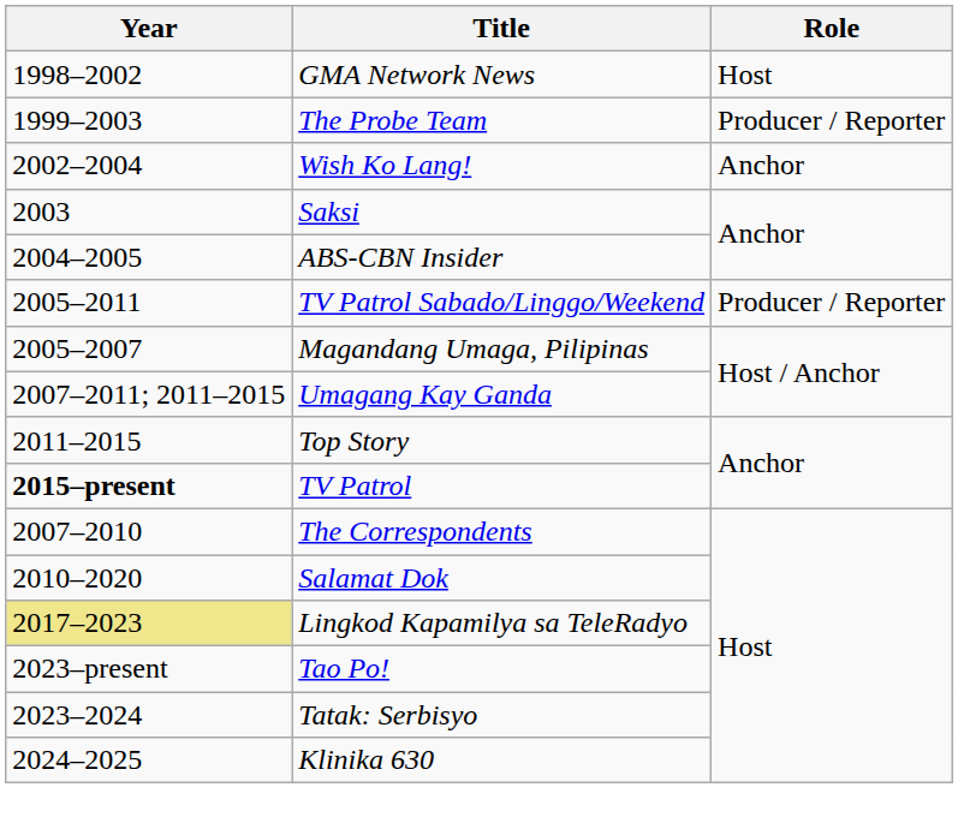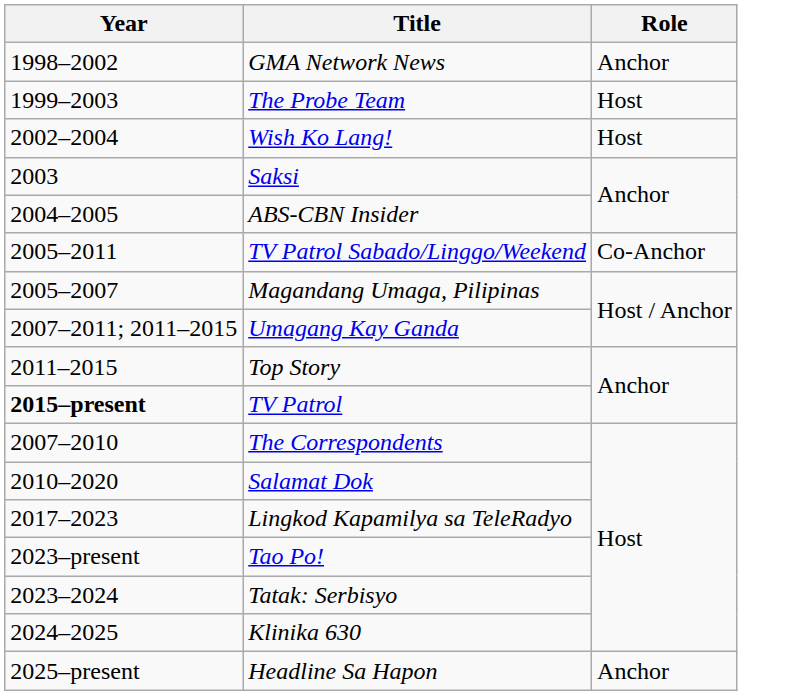 <table class="wikitable">
 <tr>
 <th>Year</th>
 <th>Title</th>
 <th>Role</th>
 </tr>
 <tr>
 <td>1998–2002</td>
 <td><em>GMA Network News</em></td>
-<td>Host</td>
+<td>Anchor</td>
 </tr>
 <tr>
 <td>1999–2003</td>
 <td><em><a href='#'>The Probe Team</a></em></td>
-<td>Producer / Reporter</td>
+<td>Host</td>
 </tr>
 <tr>
 <td>2002–2004</td>
 <td><em><a href='#'>Wish Ko Lang!</a></em></td>
-<td>Anchor</td>
+<td>Host</td>
 </tr>
 <tr>
 <td>2003</td>
 <td><em><a href='#'>Saksi</a></em></td>
 <td rowspan="2">Anchor</td>
 </tr>
 <tr>
 <td>2004–2005</td>
 <td><em>ABS-CBN Insider</em></td>
 </tr>
 <tr>
 <td>2005–2011</td>
 <td><em><a href='#'>TV Patrol Sabado/Linggo/Weekend</a></em></td>
-<td>Producer / Reporter</td>
+<td>Co-Anchor</td>
 </tr>
 <tr>
 <td>2005–2007</td>
 <td><em>Magandang Umaga, Pilipinas</em></td>
 <td rowspan="2">Host / Anchor</td>
 </tr>
 <tr>
 <td>2007–2011; 2011–2015</td>
 <td><em><a href='#'>Umagang Kay Ganda</a></em></td>
 </tr>
 <tr>
 <td>2011–2015</td>
 <td><em>Top Story</em></td>
 <td rowspan="2">Anchor</td>
 </tr>
 <tr>
 <td><strong>2015–present</strong></td>
 <td><em><a href='#'>TV Patrol</a></em></td>
 </tr>
 <tr>
 <td>2007–2010</td>
 <td><em><a href='#'> The Correspondents</a></em></td>
 <td rowspan="6">Host</td>
 </tr>
 <tr>
 <td>2010–2020</td>
 <td><em><a href='#'>Salamat Dok</a></em></td>
 </tr>
 <tr>
-<td style="background: khaki;">2017–2023</td>
+<td>2017–2023</td>
 <td><em>Lingkod Kapamilya sa TeleRadyo</em></td>
 </tr>
 <tr>
 <td>2023–present</td>
 <td><em><a href='#'>Tao Po!</a></em></td>
 </tr>
 <tr>
 <td>2023–2024</td>
 <td><em>Tatak: Serbisyo</em></td>
 </tr>
 <tr>
 <td>2024–2025</td>
 <td><em>Klinika 630</em></td>
 </tr>
+<tr>
+<td>2025–present</td>
+<td><em>Headline Sa Hapon</em></td>
+<td>Anchor</td>
+</tr>
 </table>
